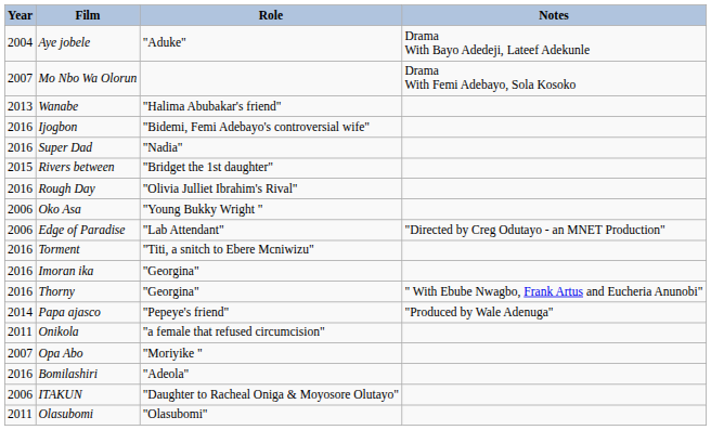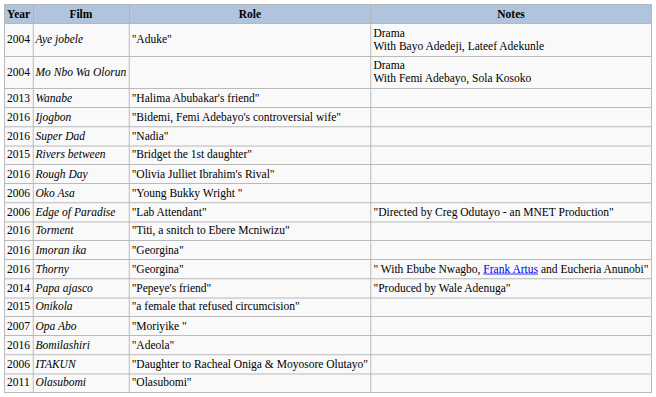 <table class="wikitable" style="font-size:90%;" background: #f9f9f0;>
 <tr style="text-align:center;">
 <th style="background:#B0C4DE;">Year</th>
 <th style="background:#B0C4DE;">Film</th>
 <th style="background:#B0C4DE;">Role</th>
 <th style="background:#B0C4DE;">Notes</th>
 </tr>
 <tr>
 <td>2004</td>
 <td><em>Aye jobele</em></td>
 <td>"Aduke"</td>
 <td>Drama<br>With Bayo Adedeji, Lateef Adekunle</td>
 </tr>
 <tr>
-<td>2007</td>
+<td>2004</td>
 <td><em>Mo Nbo Wa Olorun</em></td>
 <td></td>
 <td>Drama<br>With Femi Adebayo, Sola Kosoko</td>
 </tr>
 <tr>
 <td>2013</td>
 <td><em>Wanabe</em></td>
 <td>"Halima Abubakar's friend"</td>
 <td></td>
 </tr>
 <tr>
 <td>2016</td>
 <td><em>Ijogbon</em></td>
 <td>"Bidemi, Femi Adebayo's controversial wife"</td>
 <td></td>
 </tr>
 <tr>
 <td>2016</td>
 <td><em>Super Dad</em></td>
 <td>"Nadia"</td>
 <td></td>
 </tr>
 <tr>
 <td>2015</td>
 <td><em>Rivers between</em></td>
 <td>"Bridget the 1st daughter"</td>
 <td></td>
 </tr>
 <tr>
 <td>2016</td>
 <td><em>Rough Day</em></td>
 <td>"Olivia Julliet Ibrahim's Rival"</td>
 <td></td>
 </tr>
 <tr>
 <td>2006</td>
 <td><em>Oko Asa</em></td>
 <td>"Young Bukky Wright "</td>
 <td></td>
 </tr>
 <tr>
 <td>2006</td>
 <td><em>Edge of Paradise</em></td>
 <td>"Lab Attendant"</td>
 <td>"Directed by Creg Odutayo - an MNET Production"</td>
 </tr>
 <tr>
 <td>2016</td>
 <td><em>Torment</em></td>
 <td>"Titi, a snitch to Ebere Mcniwizu"</td>
 <td></td>
 </tr>
 <tr>
 <td>2016</td>
 <td><em>Imoran ika</em></td>
 <td>"Georgina"</td>
 <td></td>
 </tr>
 <tr>
 <td>2016</td>
 <td><em>Thorny</em></td>
 <td>"Georgina"</td>
 <td>" With Ebube Nwagbo, <a href='#'>Frank Artus</a> and Eucheria Anunobi"</td>
 </tr>
 <tr>
 <td>2014</td>
 <td><em>Papa ajasco</em></td>
 <td>"Pepeye's friend"</td>
 <td>"Produced by Wale Adenuga"</td>
 </tr>
 <tr>
-<td>2011</td>
+<td>2015</td>
 <td><em>Onikola</em></td>
 <td>"a female that refused circumcision"</td>
 <td></td>
 </tr>
 <tr>
 <td>2007</td>
 <td><em>Opa Abo</em></td>
 <td>"Moriyike "</td>
 <td></td>
 </tr>
 <tr>
 <td>2016</td>
 <td><em>Bomilashiri</em></td>
 <td>"Adeola"</td>
 <td></td>
 </tr>
 <tr>
 <td>2006</td>
 <td><em>ITAKUN</em></td>
 <td>"Daughter to Racheal Oniga & Moyosore Olutayo"</td>
 </tr>
 <tr>
 <td>2011</td>
 <td><em>Olasubomi</em></td>
 <td>"Olasubomi"</td>
 <td></td>
 </tr>
 </table>
